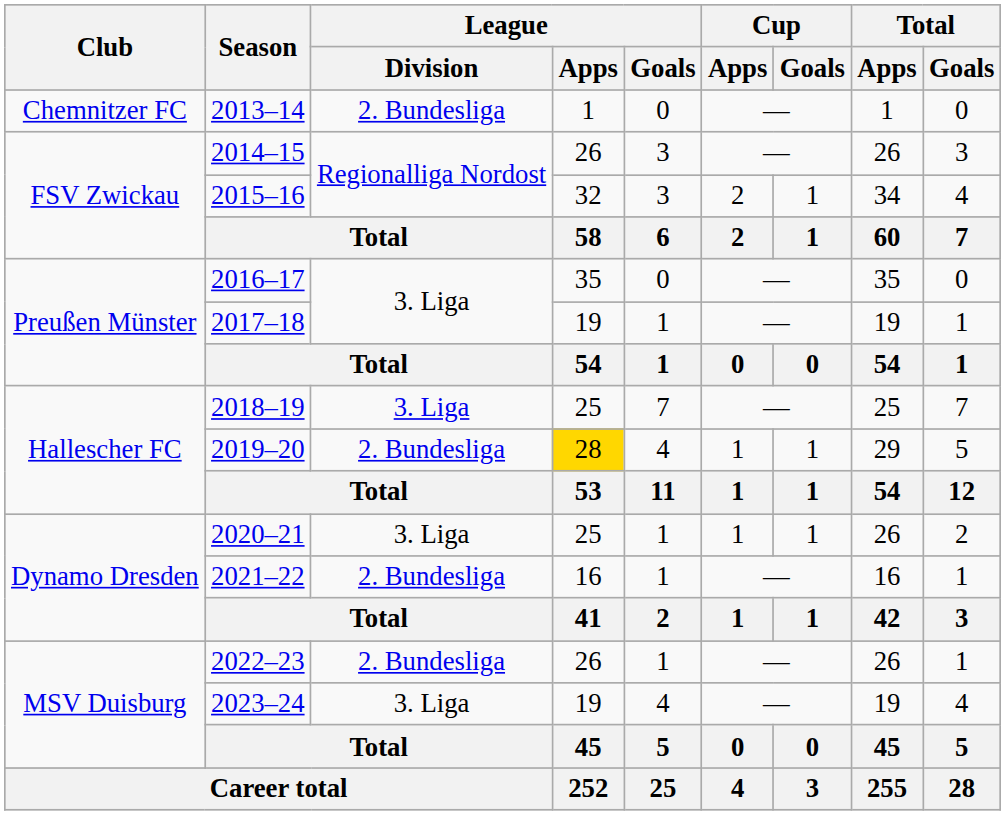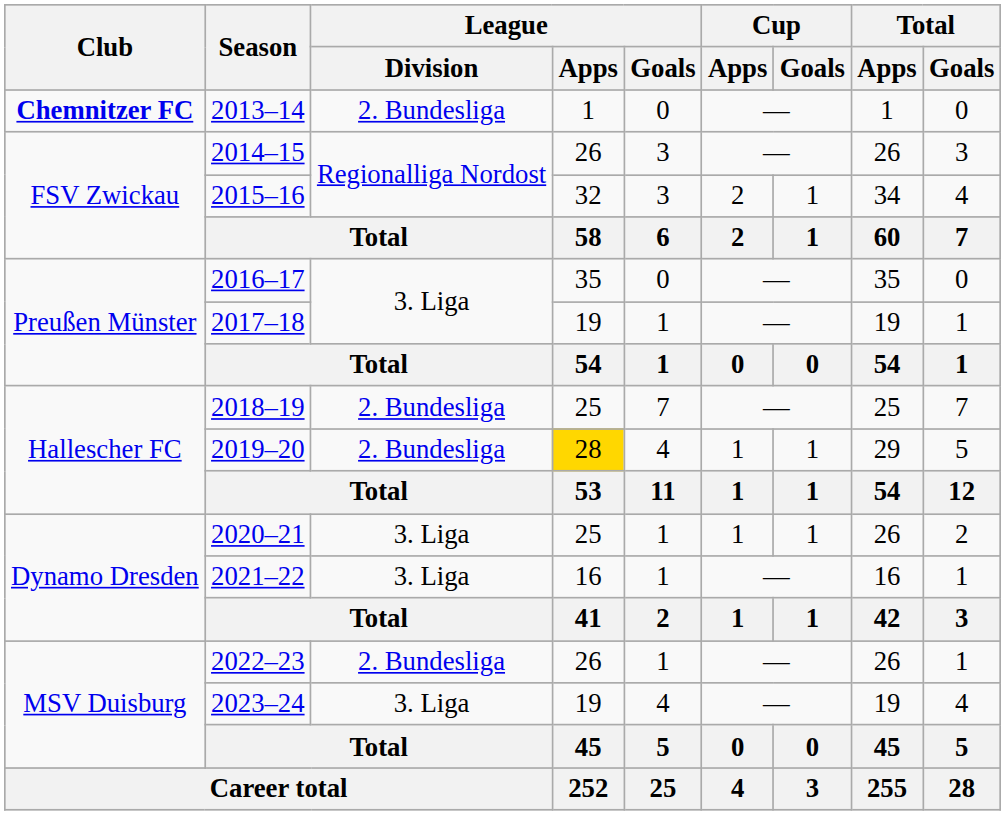 <table class="wikitable" style="text-align: center">
 <tr>
 <th rowspan="2">Club</th>
 <th rowspan="2">Season</th>
 <th colspan="3">League</th>
 <th colspan="2">Cup</th>
 <th colspan="2">Total</th>
 </tr>
 <tr>
 <th>Division</th>
 <th>Apps</th>
 <th>Goals</th>
 <th>Apps</th>
 <th>Goals</th>
 <th>Apps</th>
 <th>Goals</th>
 </tr>
 <tr>
-<td><a href='#'>Chemnitzer FC</a></td>
+<td><strong><a href='#'>Chemnitzer FC</a></strong></td>
 <td><a href='#'>2013–14</a></td>
 <td><a href='#'>2. Bundesliga</a></td>
 <td>1</td>
 <td>0</td>
 <td colspan="2">—</td>
 <td>1</td>
 <td>0</td>
 </tr>
 <tr>
 <td rowspan="3"><a href='#'>FSV Zwickau</a></td>
 <td><a href='#'>2014–15</a></td>
 <td rowspan="2"><a href='#'>Regionalliga Nordost</a></td>
 <td>26</td>
 <td>3</td>
 <td colspan="2">—</td>
 <td>26</td>
 <td>3</td>
 </tr>
 <tr>
 <td><a href='#'>2015–16</a></td>
 <td>32</td>
 <td>3</td>
 <td>2</td>
 <td>1</td>
 <td>34</td>
 <td>4</td>
 </tr>
 <tr>
 <th colspan="2">Total</th>
 <th>58</th>
 <th>6</th>
 <th>2</th>
 <th>1</th>
 <th>60</th>
 <th>7</th>
 </tr>
 <tr>
 <td rowspan="3"><a href='#'>Preußen Münster</a></td>
 <td><a href='#'>2016–17</a></td>
 <td rowspan="2">3. Liga</td>
 <td>35</td>
 <td>0</td>
 <td colspan="2">—</td>
 <td>35</td>
 <td>0</td>
 </tr>
 <tr>
 <td><a href='#'>2017–18</a></td>
 <td>19</td>
 <td>1</td>
 <td colspan="2">—</td>
 <td>19</td>
 <td>1</td>
 </tr>
 <tr>
 <th colspan="2">Total</th>
 <th>54</th>
 <th>1</th>
 <th>0</th>
 <th>0</th>
 <th>54</th>
 <th>1</th>
 </tr>
 <tr>
 <td rowspan="3"><a href='#'>Hallescher FC</a></td>
 <td><a href='#'>2018–19</a></td>
-<td><a href='#'>3. Liga</a></td>
+<td><a href='#'>2. Bundesliga</a></td>
 <td>25</td>
 <td>7</td>
 <td colspan="2">—</td>
 <td>25</td>
 <td>7</td>
 </tr>
 <tr>
 <td><a href='#'>2019–20</a></td>
 <td><a href='#'>2. Bundesliga</a></td>
 <td style="background: gold;">28</td>
 <td>4</td>
 <td>1</td>
 <td>1</td>
 <td>29</td>
 <td>5</td>
 </tr>
 <tr>
 <th colspan="2">Total</th>
 <th>53</th>
 <th>11</th>
 <th>1</th>
 <th>1</th>
 <th>54</th>
 <th>12</th>
 </tr>
 <tr>
 <td rowspan="3"><a href='#'>Dynamo Dresden</a></td>
 <td><a href='#'>2020–21</a></td>
 <td>3. Liga</td>
 <td>25</td>
 <td>1</td>
 <td>1</td>
 <td>1</td>
 <td>26</td>
 <td>2</td>
 </tr>
 <tr>
 <td><a href='#'>2021–22</a></td>
-<td><a href='#'>2. Bundesliga</a></td>
+<td>3. Liga</td>
 <td>16</td>
 <td>1</td>
 <td colspan="2">—</td>
 <td>16</td>
 <td>1</td>
 </tr>
 <tr>
 <th colspan="2">Total</th>
 <th>41</th>
 <th>2</th>
 <th>1</th>
 <th>1</th>
 <th>42</th>
 <th>3</th>
 </tr>
 <tr>
 <td rowspan=3><a href='#'>MSV Duisburg</a></td>
 <td><a href='#'>2022–23</a></td>
 <td><a href='#'>2. Bundesliga</a></td>
 <td>26</td>
 <td>1</td>
 <td colspan="2">—</td>
 <td>26</td>
 <td>1</td>
 </tr>
 <tr>
 <td><a href='#'>2023–24</a></td>
 <td>3. Liga</td>
 <td>19</td>
 <td>4</td>
 <td colspan="2">—</td>
 <td>19</td>
 <td>4</td>
 </tr>
 <tr>
 <th colspan="2">Total</th>
 <th>45</th>
 <th>5</th>
 <th>0</th>
 <th>0</th>
 <th>45</th>
 <th>5</th>
 </tr>
 <tr>
 <th colspan="3">Career total</th>
 <th>252</th>
 <th>25</th>
 <th>4</th>
 <th>3</th>
 <th>255</th>
 <th>28</th>
 </tr>
 </table>
